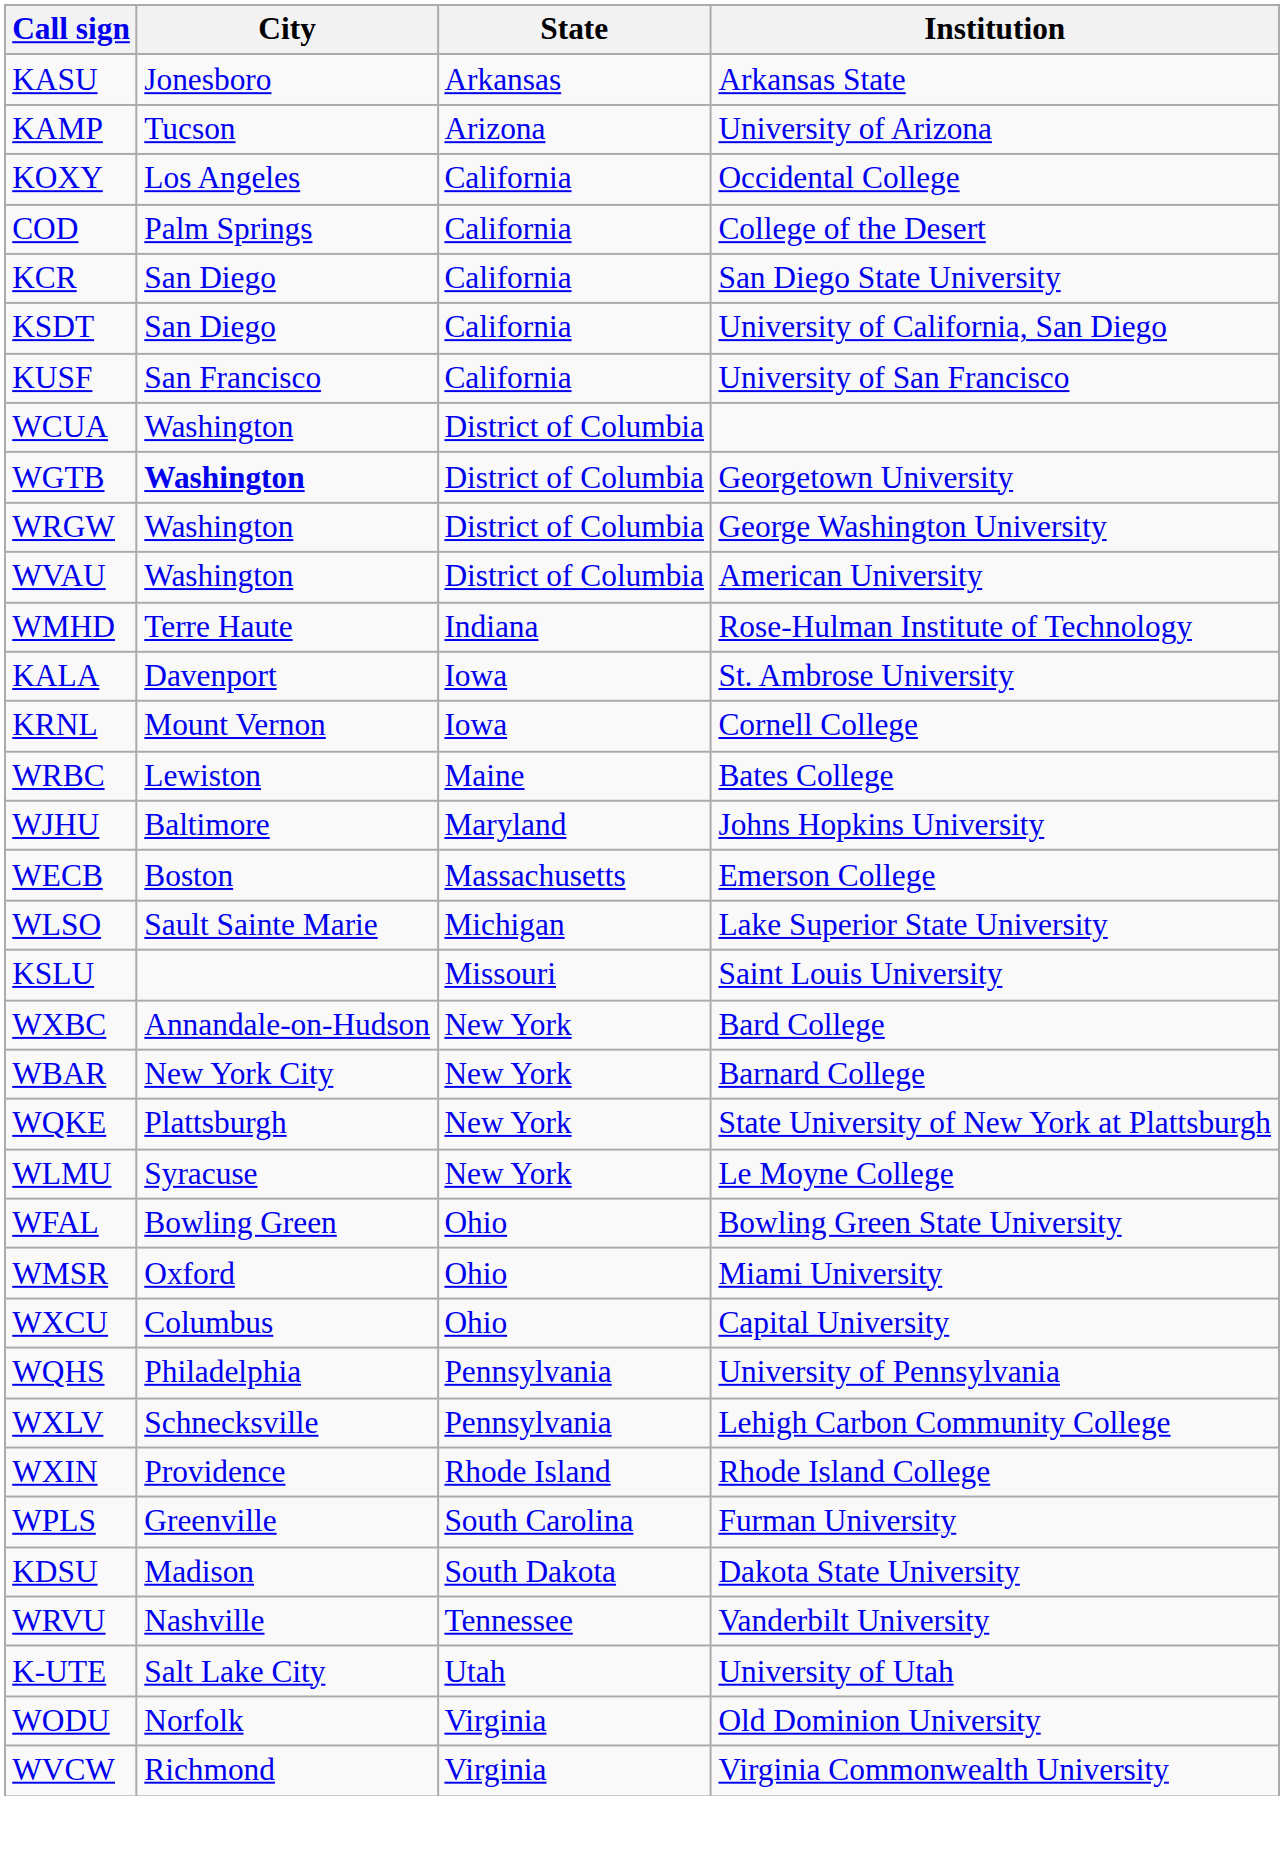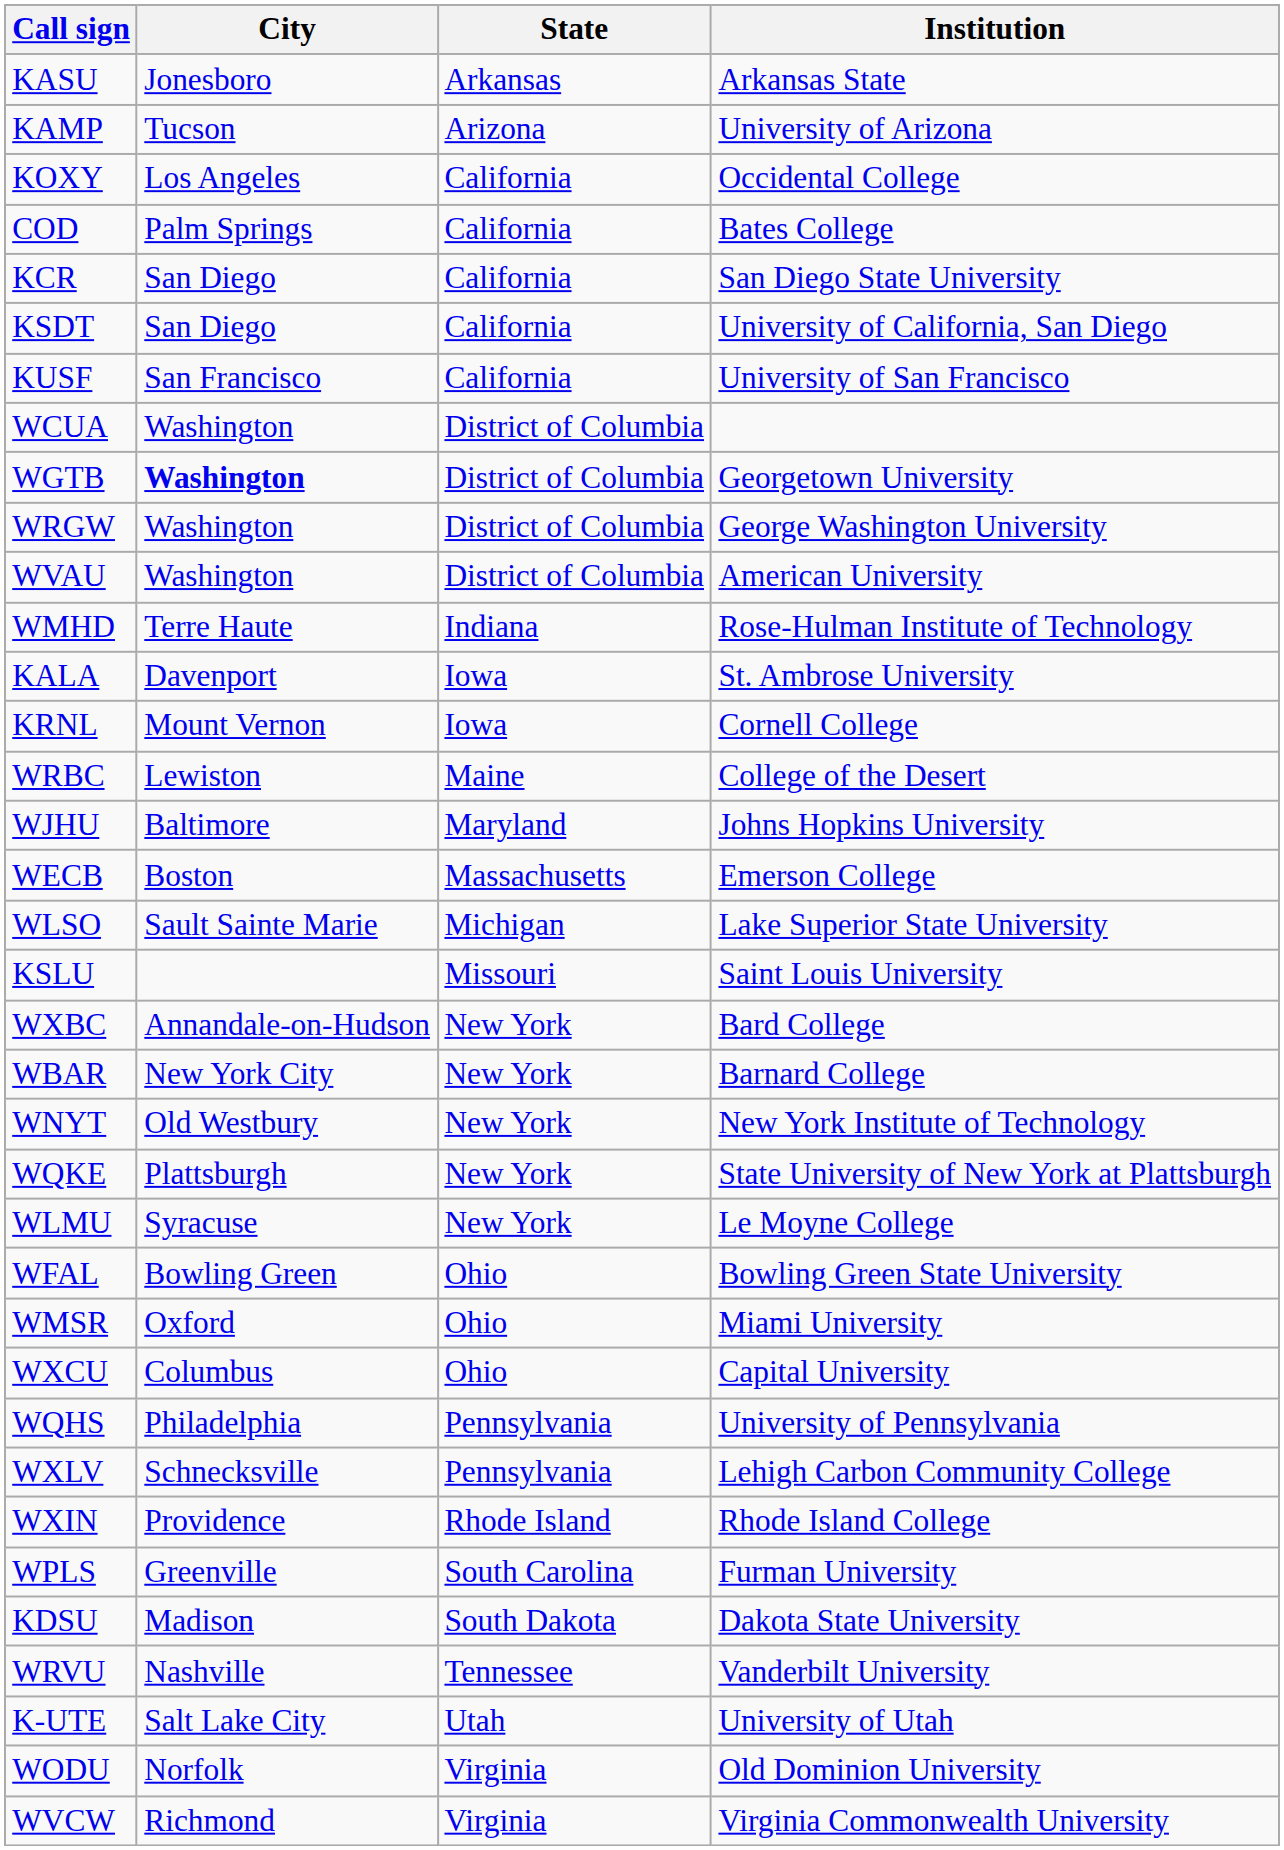 <table class="wikitable sortable">
 <tr>
 <th><a href='#'>Call sign</a></th>
 <th>City</th>
 <th>State</th>
 <th>Institution</th>
 </tr>
 <tr>
 <td><a href='#'>KASU</a></td>
 <td><a href='#'>Jonesboro</a></td>
 <td><a href='#'>Arkansas</a></td>
 <td><a href='#'>Arkansas State</a></td>
 </tr>
 <tr>
 <td><a href='#'>KAMP</a></td>
 <td><a href='#'>Tucson</a></td>
 <td><a href='#'>Arizona</a></td>
 <td><a href='#'>University of Arizona</a></td>
 </tr>
 <tr>
 <td><a href='#'>KOXY</a></td>
 <td><a href='#'>Los Angeles</a></td>
 <td><a href='#'>California</a></td>
 <td><a href='#'>Occidental College</a></td>
 </tr>
 <tr>
 <td><a href='#'>COD</a></td>
 <td><a href='#'>Palm Springs</a></td>
 <td><a href='#'>California</a></td>
-<td><a href='#'>College of the Desert</a></td>
+<td><a href='#'>Bates College</a></td>
 </tr>
 <tr>
 <td><a href='#'>KCR</a></td>
 <td><a href='#'>San Diego</a></td>
 <td><a href='#'>California</a></td>
 <td><a href='#'>San Diego State University</a></td>
 </tr>
 <tr>
 <td><a href='#'>KSDT</a></td>
 <td><a href='#'>San Diego</a></td>
 <td><a href='#'>California</a></td>
 <td><a href='#'>University of California, San Diego</a></td>
 </tr>
 <tr>
 <td><a href='#'>KUSF</a></td>
 <td><a href='#'>San Francisco</a></td>
 <td><a href='#'>California</a></td>
 <td><a href='#'>University of San Francisco</a></td>
 </tr>
 <tr>
 <td><a href='#'>WCUA</a></td>
 <td><a href='#'>Washington</a></td>
 <td><a href='#'>District of Columbia</a></td>
 <td></td>
 </tr>
 <tr>
 <td><a href='#'>WGTB</a></td>
 <td><strong><a href='#'>Washington</a></strong></td>
 <td><a href='#'>District of Columbia</a></td>
 <td><a href='#'>Georgetown University</a></td>
 </tr>
 <tr>
 <td><a href='#'>WRGW</a></td>
 <td><a href='#'>Washington</a></td>
 <td><a href='#'>District of Columbia</a></td>
 <td><a href='#'>George Washington University</a></td>
 </tr>
 <tr>
 <td><a href='#'>WVAU</a></td>
 <td><a href='#'>Washington</a></td>
 <td><a href='#'>District of Columbia</a></td>
 <td><a href='#'>American University</a></td>
 </tr>
 <tr>
 <td><a href='#'>WMHD</a></td>
 <td><a href='#'>Terre Haute</a></td>
 <td><a href='#'>Indiana</a></td>
 <td><a href='#'>Rose-Hulman Institute of Technology</a></td>
 </tr>
 <tr>
 <td><a href='#'>KALA</a></td>
 <td><a href='#'>Davenport</a></td>
 <td><a href='#'>Iowa</a></td>
 <td><a href='#'>St. Ambrose University</a></td>
 </tr>
 <tr>
 <td><a href='#'>KRNL</a></td>
 <td><a href='#'>Mount Vernon</a></td>
 <td><a href='#'>Iowa</a></td>
 <td><a href='#'>Cornell College</a></td>
 </tr>
 <tr>
 <td><a href='#'>WRBC</a></td>
 <td><a href='#'>Lewiston</a></td>
 <td><a href='#'>Maine</a></td>
-<td><a href='#'>Bates College</a></td>
+<td><a href='#'>College of the Desert</a></td>
 </tr>
 <tr>
 <td><a href='#'>WJHU</a></td>
 <td><a href='#'>Baltimore</a></td>
 <td><a href='#'>Maryland</a></td>
 <td><a href='#'>Johns Hopkins University</a></td>
 </tr>
 <tr>
 <td><a href='#'>WECB</a></td>
 <td><a href='#'>Boston</a></td>
 <td><a href='#'>Massachusetts</a></td>
 <td><a href='#'>Emerson College</a></td>
 </tr>
 <tr>
 <td><a href='#'>WLSO</a></td>
 <td><a href='#'>Sault Sainte Marie</a></td>
 <td><a href='#'>Michigan</a></td>
 <td><a href='#'>Lake Superior State University</a></td>
 </tr>
 <tr>
 <td><a href='#'>KSLU</a></td>
 <td></td>
 <td><a href='#'>Missouri</a></td>
 <td><a href='#'>Saint Louis University</a></td>
 </tr>
 <tr>
 <td><a href='#'>WXBC</a></td>
 <td><a href='#'>Annandale-on-Hudson</a></td>
 <td><a href='#'>New York</a></td>
 <td><a href='#'>Bard College</a></td>
 </tr>
 <tr>
 <td><a href='#'>WBAR</a></td>
 <td><a href='#'>New York City</a></td>
 <td><a href='#'>New York</a></td>
 <td><a href='#'>Barnard College</a></td>
+</tr>
+<tr>
+<td><a href='#'>WNYT</a></td>
+<td><a href='#'>Old Westbury</a></td>
+<td><a href='#'>New York</a></td>
+<td><a href='#'>New York Institute of Technology</a></td>
 </tr>
 <tr>
 <td><a href='#'>WQKE</a></td>
 <td><a href='#'>Plattsburgh</a></td>
 <td><a href='#'>New York</a></td>
 <td><a href='#'>State University of New York at Plattsburgh</a></td>
 </tr>
 <tr>
 <td><a href='#'>WLMU</a></td>
 <td><a href='#'>Syracuse</a></td>
 <td><a href='#'>New York</a></td>
 <td><a href='#'>Le Moyne College</a></td>
 </tr>
 <tr>
 <td><a href='#'>WFAL</a></td>
 <td><a href='#'>Bowling Green</a></td>
 <td><a href='#'>Ohio</a></td>
 <td><a href='#'>Bowling Green State University</a></td>
 </tr>
 <tr>
 <td><a href='#'>WMSR</a></td>
 <td><a href='#'>Oxford</a></td>
 <td><a href='#'>Ohio</a></td>
 <td><a href='#'>Miami University</a></td>
 </tr>
 <tr>
 <td><a href='#'>WXCU</a></td>
 <td><a href='#'>Columbus</a></td>
 <td><a href='#'>Ohio</a></td>
 <td><a href='#'>Capital University</a></td>
 </tr>
 <tr>
 <td><a href='#'>WQHS</a></td>
 <td><a href='#'>Philadelphia</a></td>
 <td><a href='#'>Pennsylvania</a></td>
 <td><a href='#'>University of Pennsylvania</a></td>
 </tr>
 <tr>
 <td><a href='#'>WXLV</a></td>
 <td><a href='#'>Schnecksville</a></td>
 <td><a href='#'>Pennsylvania</a></td>
 <td><a href='#'>Lehigh Carbon Community College</a></td>
 </tr>
 <tr>
 <td><a href='#'>WXIN</a></td>
 <td><a href='#'>Providence</a></td>
 <td><a href='#'>Rhode Island</a></td>
 <td><a href='#'>Rhode Island College</a></td>
 </tr>
 <tr>
 <td><a href='#'>WPLS</a></td>
 <td><a href='#'>Greenville</a></td>
 <td><a href='#'>South Carolina</a></td>
 <td><a href='#'>Furman University</a></td>
 </tr>
 <tr>
 <td><a href='#'>KDSU</a></td>
 <td><a href='#'>Madison</a></td>
 <td><a href='#'>South Dakota</a></td>
 <td><a href='#'>Dakota State University</a></td>
 </tr>
 <tr>
 <td><a href='#'>WRVU</a></td>
 <td><a href='#'>Nashville</a></td>
 <td><a href='#'>Tennessee</a></td>
 <td><a href='#'>Vanderbilt University</a></td>
 </tr>
 <tr>
 <td><a href='#'>K-UTE</a></td>
 <td><a href='#'>Salt Lake City</a></td>
 <td><a href='#'>Utah</a></td>
 <td><a href='#'>University of Utah</a></td>
 </tr>
 <tr>
 <td><a href='#'>WODU</a></td>
 <td><a href='#'>Norfolk</a></td>
 <td><a href='#'>Virginia</a></td>
 <td><a href='#'>Old Dominion University</a></td>
 </tr>
 <tr>
 <td><a href='#'>WVCW</a></td>
 <td><a href='#'>Richmond</a></td>
 <td><a href='#'>Virginia</a></td>
 <td><a href='#'>Virginia Commonwealth University</a></td>
 </tr>
 </table>
